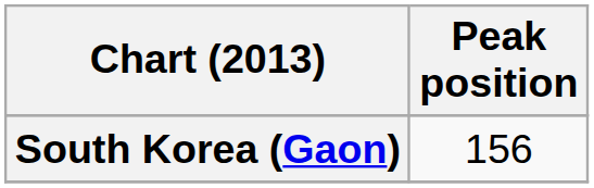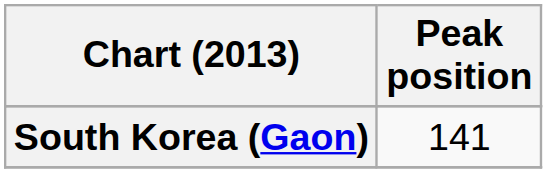 <table class="wikitable sortable plainrowheaders" style="text-align:center">
 <tr>
 <th scope="col">Chart (2013)</th>
 <th scope="col">Peak<br>position</th>
 </tr>
 <tr>
 </tr>
 <tr>
 </tr>
 <tr>
 <th scope="row">South Korea (<a href='#'>Gaon</a>)</th>
-<td>156</td>
+<td>141</td>
 </tr>
 <tr>
 </tr>
 </table>
